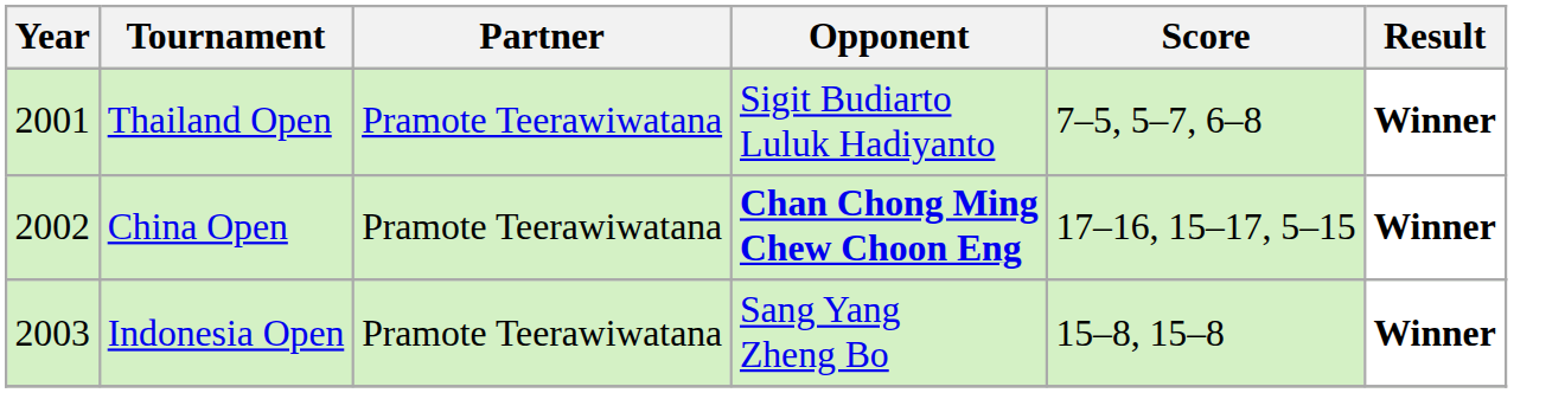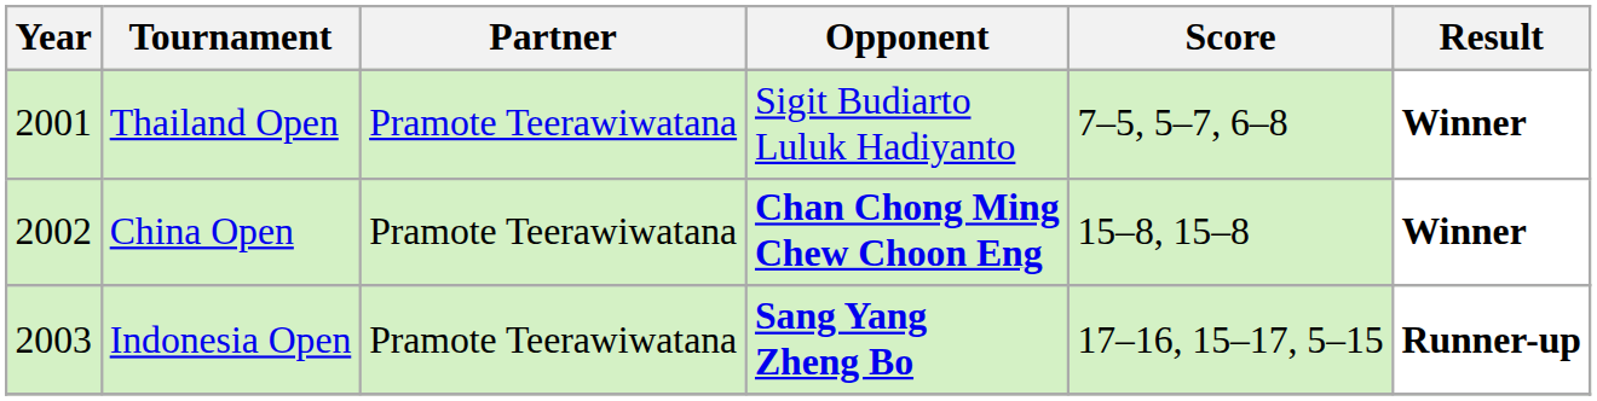 <table class="sortable wikitable" style="font-size: 90%;">
 <tr>
 <th>Year</th>
 <th>Tournament</th>
 <th>Partner</th>
 <th>Opponent</th>
 <th>Score</th>
 <th>Result</th>
 </tr>
 <tr>
 </tr>
 <tr style="background:#D4F1C5">
 <td align="center">2001</td>
 <td align="left"><a href='#'>Thailand Open</a></td>
 <td align="left"> <a href='#'>Pramote Teerawiwatana</a></td>
 <td align="left"> <a href='#'>Sigit Budiarto</a> <br>  <a href='#'>Luluk Hadiyanto</a></td>
 <td align="left">7–5, 5–7, 6–8</td>
 <td style="text-align:left; background:white"> <strong>Winner</strong></td>
 </tr>
 <tr style="background:#D4F1C5">
 <td align="center">2002</td>
 <td align="left"><a href='#'>China Open</a></td>
 <td align="left"> Pramote Teerawiwatana</td>
 <td align="left"><strong> <a href='#'>Chan Chong Ming</a> <br>  <a href='#'>Chew Choon Eng</a></strong></td>
-<td align="left">17–16, 15–17, 5–15</td>
+<td align="left">15–8, 15–8</td>
 <td style="text-align:left; background:white"> <strong>Winner</strong></td>
 </tr>
 <tr>
 </tr>
 <tr style="background:#D4F1C5">
 <td align="center">2003</td>
 <td align="left"><a href='#'>Indonesia Open</a></td>
 <td align="left"> Pramote Teerawiwatana</td>
-<td align="left"> <a href='#'>Sang Yang</a> <br>  <a href='#'>Zheng Bo</a></td>
-<td align="left">15–8, 15–8</td>
-<td style="text-align:left; background:white"> <strong>Winner</strong></td>
+<td align="left"><strong> <a href='#'>Sang Yang</a> <br>  <a href='#'>Zheng Bo</a></strong></td>
+<td align="left">17–16, 15–17, 5–15</td>
+<td style="text-align:left; background:white"> <strong>Runner-up</strong></td>
 </tr>
 <tr>
 </tr>
 <tr>
 </tr>
 <tr>
 </tr>
 <tr>
 </tr>
 <tr>
 </tr>
 <tr>
 </tr>
 <tr>
 </tr>
 </table>
